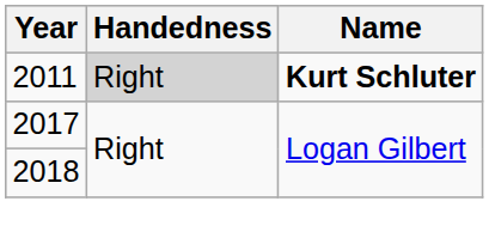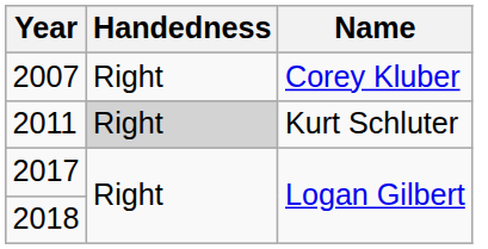 <table class="wikitable">
 <tr>
 <th>Year</th>
 <th>Handedness</th>
 <th>Name</th>
 </tr>
 <tr>
+<td>2007</td>
+<td>Right</td>
+<td><a href='#'>Corey Kluber</a></td>
+</tr>
+<tr>
 <td>2011</td>
 <td style="background: lightgrey;">Right</td>
-<td><strong>Kurt Schluter</strong></td>
+<td>Kurt Schluter</td>
 </tr>
 <tr>
 <td>2017</td>
 <td rowspan="2">Right</td>
 <td rowspan="2"><a href='#'>Logan Gilbert</a></td>
 </tr>
 <tr>
 <td>2018</td>
 </tr>
 </table>
